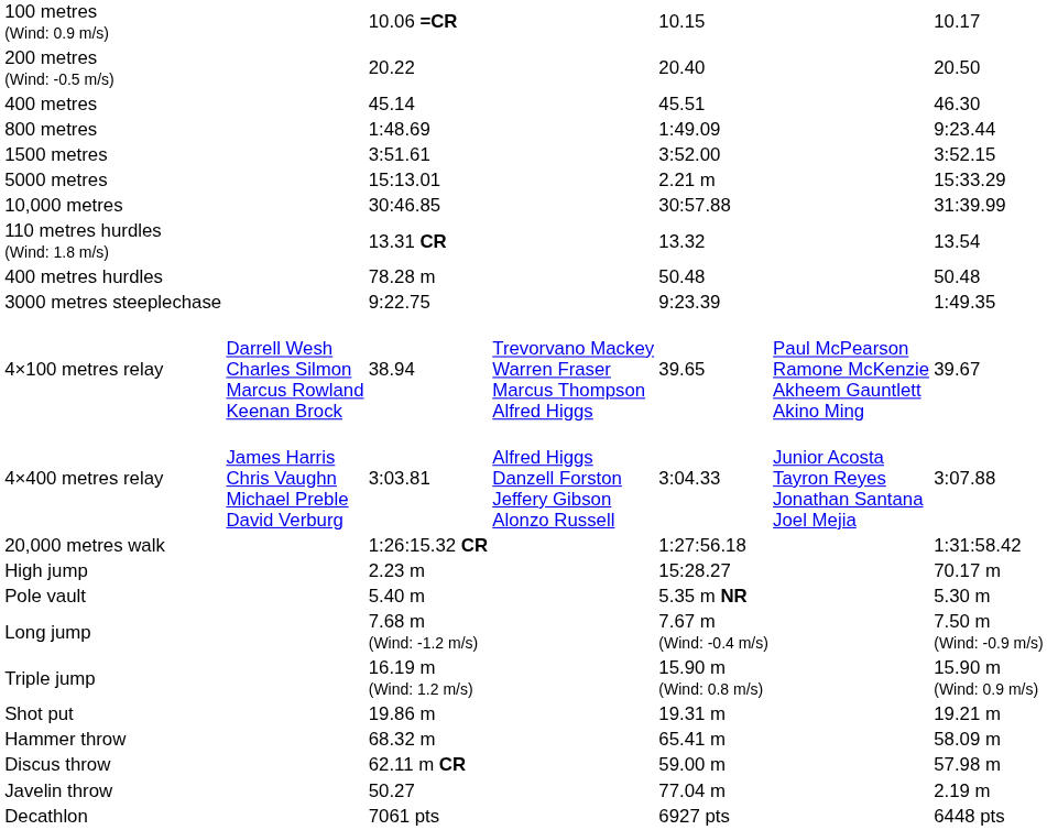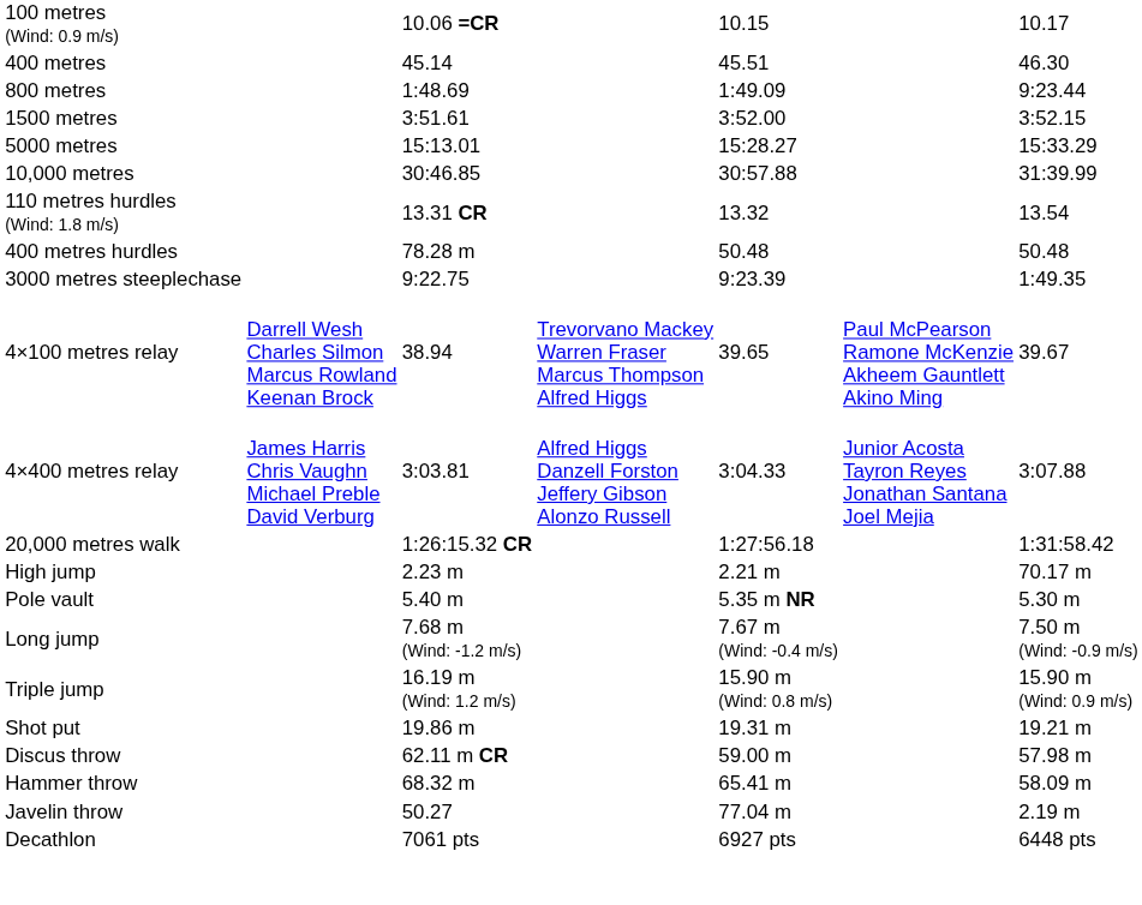 <table>
 <tr>
 <td>100 metres<br><small>(Wind: 0.9 m/s)</small></td>
 <td></td>
 <td>10.06 <strong>=CR</strong></td>
 <td></td>
 <td>10.15</td>
 <td></td>
 <td>10.17</td>
-</tr>
-<tr>
-<td>200 metres<br><small>(Wind: -0.5 m/s)</small></td>
-<td></td>
-<td>20.22</td>
-<td></td>
-<td>20.40</td>
-<td></td>
-<td>20.50</td>
 </tr>
 <tr>
 <td>400 metres</td>
 <td></td>
 <td>45.14</td>
 <td></td>
 <td>45.51</td>
 <td></td>
 <td>46.30</td>
 </tr>
 <tr>
 <td>800 metres</td>
 <td></td>
 <td>1:48.69</td>
 <td></td>
 <td>1:49.09</td>
 <td></td>
 <td>9:23.44</td>
 </tr>
 <tr>
 <td>1500 metres</td>
 <td></td>
 <td>3:51.61</td>
 <td></td>
 <td>3:52.00</td>
 <td></td>
 <td>3:52.15</td>
 </tr>
 <tr>
 <td>5000 metres</td>
 <td></td>
 <td>15:13.01</td>
 <td></td>
-<td>2.21 m</td>
+<td>15:28.27</td>
 <td></td>
 <td>15:33.29</td>
 </tr>
 <tr>
 <td>10,000 metres</td>
 <td></td>
 <td>30:46.85</td>
 <td></td>
 <td>30:57.88</td>
 <td></td>
 <td>31:39.99</td>
 </tr>
 <tr>
 <td>110 metres hurdles<br><small>(Wind: 1.8 m/s)</small></td>
 <td></td>
 <td>13.31 <strong>CR</strong></td>
 <td></td>
 <td>13.32</td>
 <td></td>
 <td>13.54</td>
 </tr>
 <tr>
 <td>400 metres hurdles</td>
 <td></td>
 <td>78.28 m</td>
 <td></td>
 <td>50.48</td>
 <td></td>
 <td>50.48</td>
 </tr>
 <tr>
 <td>3000 metres steeplechase</td>
 <td></td>
 <td>9:22.75</td>
 <td></td>
 <td>9:23.39</td>
 <td></td>
 <td>1:49.35</td>
 </tr>
 <tr>
 <td>4×100 metres relay</td>
 <td><br><a href='#'>Darrell Wesh</a><br><a href='#'>Charles Silmon</a><br><a href='#'>Marcus Rowland</a><br><a href='#'>Keenan Brock</a></td>
 <td>38.94</td>
 <td><br><a href='#'>Trevorvano Mackey</a><br><a href='#'>Warren Fraser</a><br><a href='#'>Marcus Thompson</a><br><a href='#'>Alfred Higgs</a></td>
 <td>39.65</td>
 <td><br><a href='#'>Paul McPearson</a><br><a href='#'>Ramone McKenzie</a><br><a href='#'>Akheem Gauntlett</a><br><a href='#'>Akino Ming</a></td>
 <td>39.67</td>
 </tr>
 <tr>
 <td>4×400 metres relay</td>
 <td><br><a href='#'>James Harris</a><br><a href='#'>Chris Vaughn</a><br><a href='#'>Michael Preble</a><br><a href='#'>David Verburg</a></td>
 <td>3:03.81</td>
 <td><br><a href='#'>Alfred Higgs</a><br><a href='#'>Danzell Forston</a><br><a href='#'>Jeffery Gibson</a><br><a href='#'>Alonzo Russell</a></td>
 <td>3:04.33</td>
 <td><br><a href='#'>Junior Acosta</a><br><a href='#'>Tayron Reyes</a><br><a href='#'>Jonathan Santana</a><br><a href='#'>Joel Mejia</a></td>
 <td>3:07.88</td>
 </tr>
 <tr>
 <td>20,000 metres walk</td>
 <td></td>
 <td>1:26:15.32 <strong>CR</strong></td>
 <td></td>
 <td>1:27:56.18</td>
 <td></td>
 <td>1:31:58.42</td>
 </tr>
 <tr>
 <td>High jump</td>
 <td></td>
 <td>2.23 m</td>
 <td></td>
-<td>15:28.27</td>
+<td>2.21 m</td>
 <td></td>
 <td>70.17 m</td>
 </tr>
 <tr>
 <td>Pole vault</td>
 <td></td>
 <td>5.40 m</td>
 <td></td>
 <td>5.35 m <strong>NR</strong></td>
 <td></td>
 <td>5.30 m</td>
 </tr>
 <tr>
 <td>Long jump</td>
 <td></td>
 <td>7.68 m<br><small>(Wind: -1.2 m/s)</small></td>
 <td></td>
 <td>7.67 m<br><small>(Wind: -0.4 m/s)</small></td>
 <td></td>
 <td>7.50 m<br><small>(Wind: -0.9 m/s)</small></td>
 </tr>
 <tr>
 <td>Triple jump</td>
 <td></td>
 <td>16.19 m<br><small>(Wind: 1.2 m/s)</small></td>
 <td></td>
 <td>15.90 m<br><small>(Wind: 0.8 m/s)</small></td>
 <td></td>
 <td>15.90 m<br><small>(Wind: 0.9 m/s)</small></td>
 </tr>
 <tr>
 <td>Shot put</td>
 <td></td>
 <td>19.86 m</td>
 <td></td>
 <td>19.31 m</td>
 <td></td>
 <td>19.21 m</td>
 </tr>
 <tr>
+<td>Discus throw</td>
+<td></td>
+<td>62.11 m <strong>CR</strong></td>
+<td></td>
+<td>59.00 m</td>
+<td></td>
+<td>57.98 m</td>
+</tr>
+<tr>
 <td>Hammer throw</td>
 <td></td>
 <td>68.32 m</td>
 <td></td>
 <td>65.41 m</td>
 <td></td>
 <td>58.09 m</td>
-</tr>
-<tr>
-<td>Discus throw</td>
-<td></td>
-<td>62.11 m <strong>CR</strong></td>
-<td></td>
-<td>59.00 m</td>
-<td></td>
-<td>57.98 m</td>
 </tr>
 <tr>
 <td>Javelin throw</td>
 <td></td>
 <td>50.27</td>
 <td></td>
 <td>77.04 m</td>
 <td></td>
 <td>2.19 m</td>
 </tr>
 <tr>
 <td>Decathlon</td>
 <td></td>
 <td>7061 pts</td>
 <td></td>
 <td>6927 pts</td>
 <td></td>
 <td>6448 pts</td>
 </tr>
 </table>
